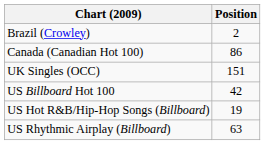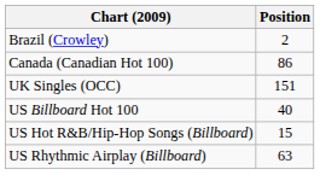 <table class="wikitable sortable">
 <tr>
 <th>Chart (2009)</th>
 <th>Position</th>
 </tr>
 <tr>
 <td>Brazil (<a href='#'>Crowley</a>)</td>
 <td style="text-align:center;">2</td>
 </tr>
 <tr>
 <td>Canada (Canadian Hot 100)</td>
 <td style="text-align:center;">86</td>
 </tr>
 <tr>
 <td>UK Singles (OCC)</td>
 <td style="text-align:center;">151</td>
 </tr>
 <tr>
 <td>US <em>Billboard</em> Hot 100</td>
-<td style="text-align:center;">42</td>
+<td style="text-align:center;">40</td>
 </tr>
 <tr>
 <td>US Hot R&B/Hip-Hop Songs (<em>Billboard</em>)</td>
-<td style="text-align:center;">19</td>
+<td style="text-align:center;">15</td>
 </tr>
 <tr>
 <td>US Rhythmic Airplay (<em>Billboard</em>)</td>
 <td style="text-align:center;">63</td>
 </tr>
 </table>
